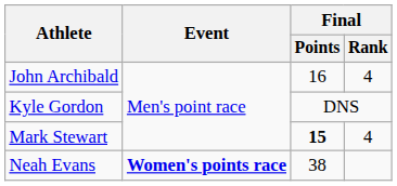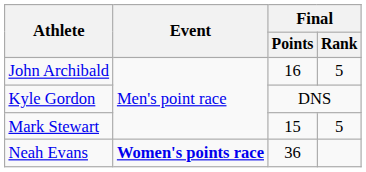 <table class="wikitable" style="font-size:90%;">
 <tr>
 <th rowspan=2>Athlete</th>
 <th rowspan=2>Event</th>
 <th colspan=2>Final</th>
 </tr>
 <tr style="font-size:95%">
 <th>Points</th>
 <th>Rank</th>
 </tr>
 <tr align=center>
 <td align=left><a href='#'>John Archibald</a></td>
 <td align=left rowspan=3><a href='#'>Men's point race</a></td>
 <td>16</td>
-<td>4</td>
+<td>5</td>
 </tr>
 <tr align=center>
 <td align=left><a href='#'>Kyle Gordon</a></td>
 <td colspan=2>DNS</td>
 </tr>
 <tr align=center>
 <td align=left><a href='#'>Mark Stewart</a></td>
-<td><strong>15</strong></td>
-<td>4</td>
+<td>15</td>
+<td>5</td>
 </tr>
 <tr align=center>
 <td align=left><a href='#'>Neah Evans</a></td>
 <td align=left><strong><a href='#'>Women's points race</a></strong></td>
-<td>38</td>
+<td>36</td>
 <td></td>
 </tr>
 </table>
